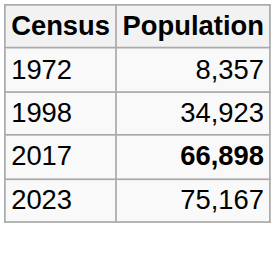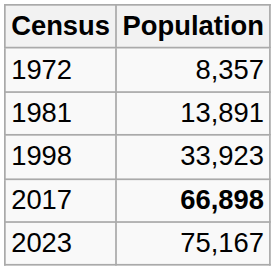 <table class="wikitable">
 <tr>
 <th>Census</th>
 <th>Population</th>
 </tr>
 <tr>
 <td>1972</td>
 <td style="text-align:right">8,357</td>
 </tr>
 <tr>
+<td>1981</td>
+<td style="text-align:right">13,891</td>
+</tr>
+<tr>
 <td>1998</td>
-<td style="text-align:right">34,923</td>
+<td style="text-align:right">33,923</td>
 </tr>
 <tr>
 <td>2017</td>
 <td style="text-align:right"><strong>66,898</strong></td>
 </tr>
 <tr>
 <td>2023</td>
 <td style="text-align:right">75,167</td>
 </tr>
 </table>
